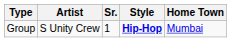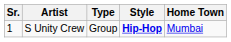 <table class="wikitable">
 <tr>
+<th>Sr.</th>
+<th>Artist</th>
 <th>Type</th>
-<th>Artist</th>
-<th>Sr.</th>
 <th>Style</th>
 <th>Home Town</th>
 </tr>
 <tr>
+<td>1</td>
+<td>S Unity Crew</td>
 <td>Group</td>
-<td>S Unity Crew</td>
-<td>1</td>
 <td><strong><a href='#'>Hip-Hop</a></strong></td>
 <td><a href='#'>Mumbai</a></td>
 </tr>
 </table>
